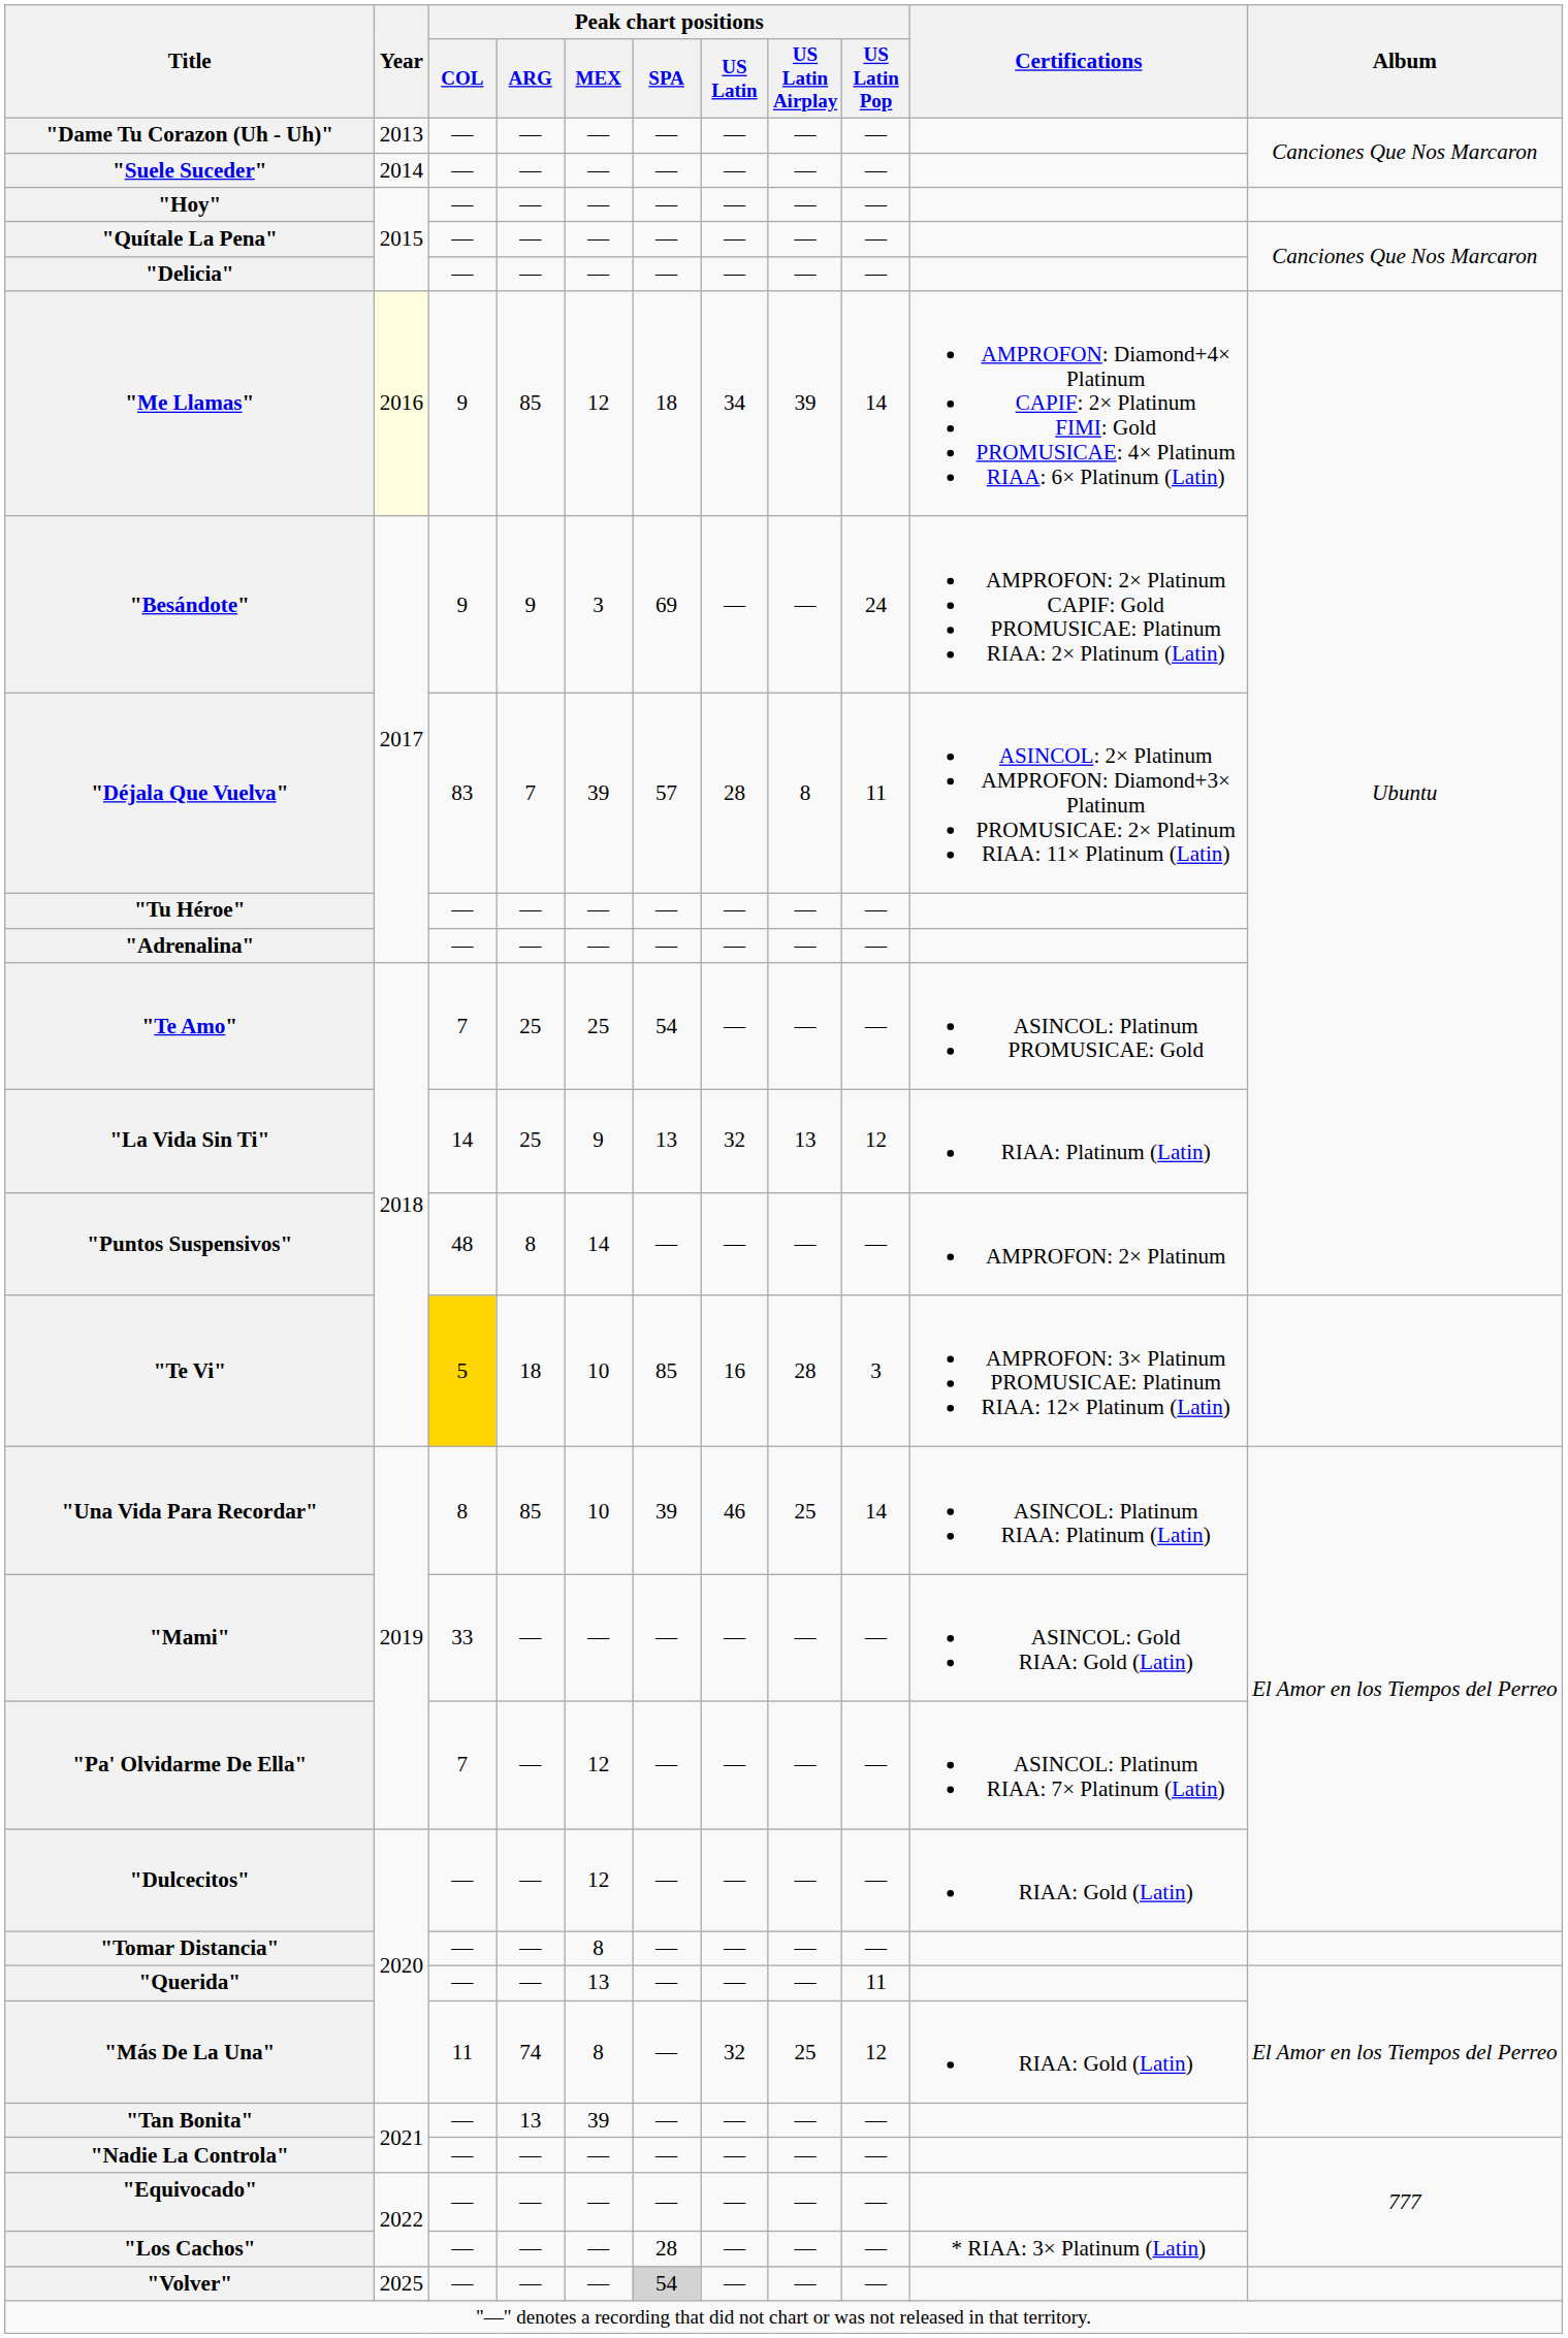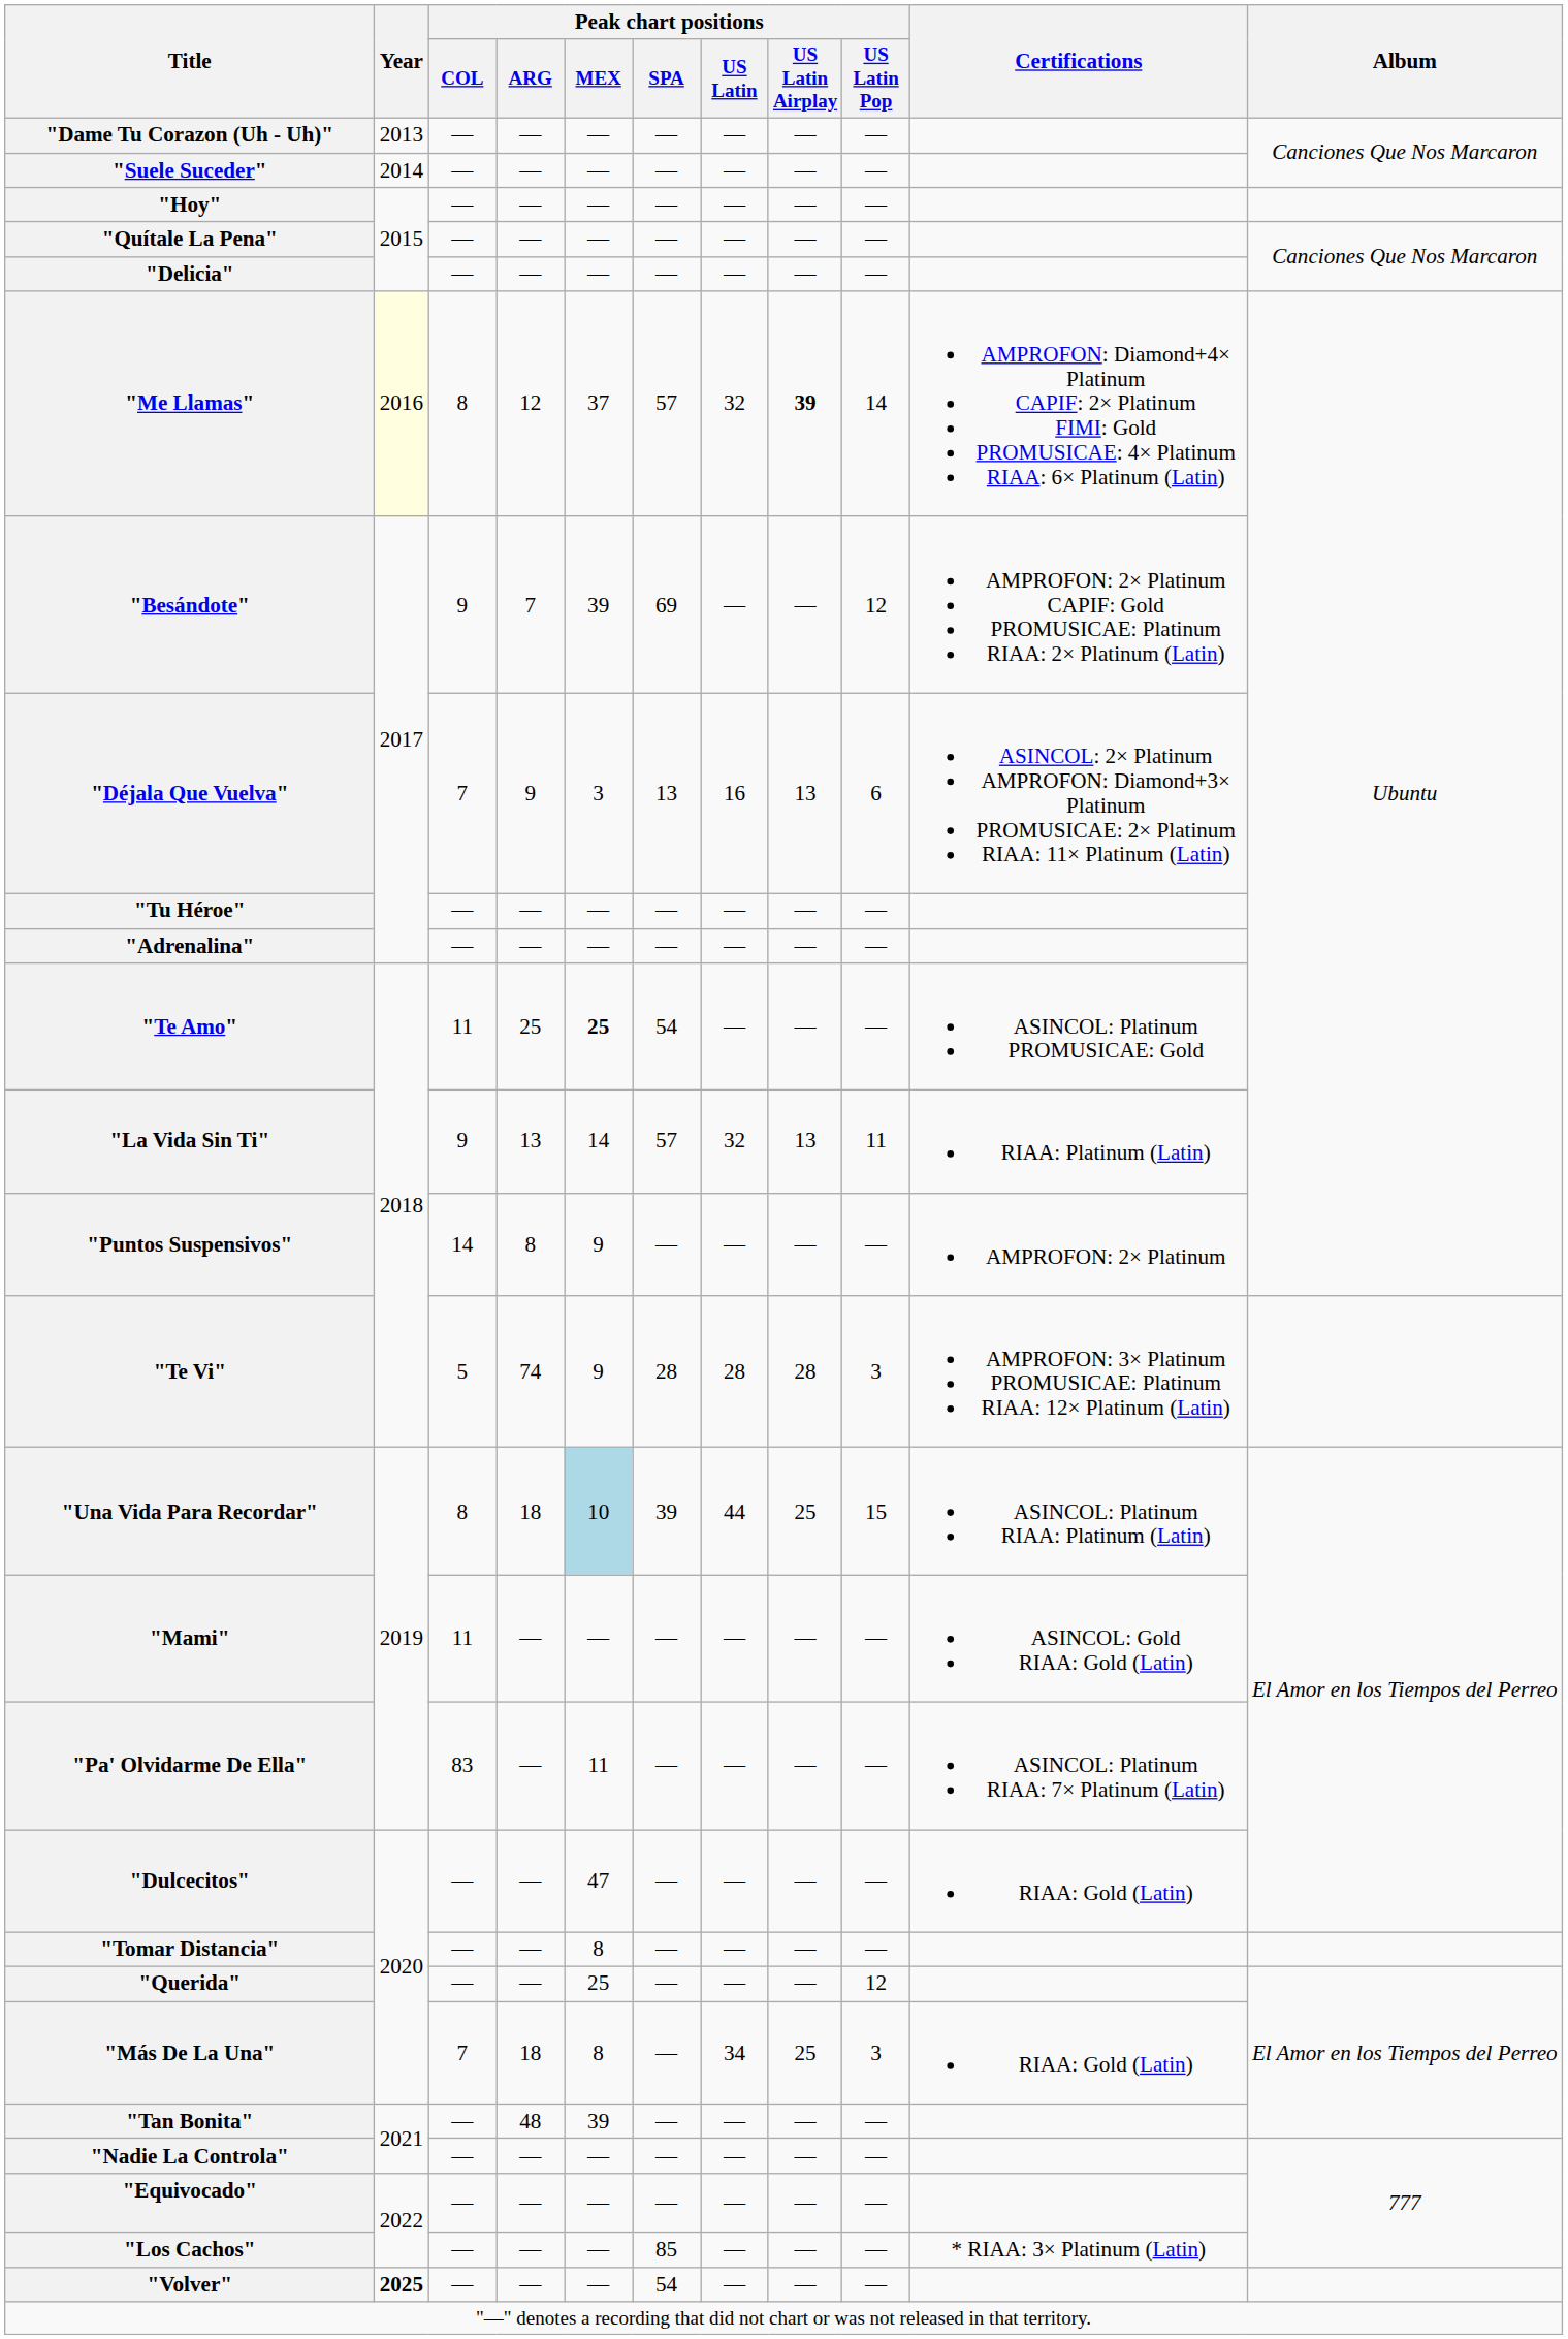 <table class="wikitable plainrowheaders" style="text-align:center;">
 <tr>
 <th scope="col" rowspan="2" style="width:16.5em;">Title</th>
 <th scope="col" rowspan="2" style="width:1em;">Year</th>
 <th scope="col" colspan="7">Peak chart positions</th>
 <th scope="col" rowspan="2" style="width:15em;"><a href='#'>Certifications</a></th>
 <th scope="col" rowspan="2">Album</th>
 </tr>
 <tr>
 <th scope="col" style="width:3em;font-size:90%;"><a href='#'>COL</a><br></th>
 <th scope="col" style="width:3em;font-size:90%;"><a href='#'>ARG</a><br></th>
 <th scope="col" style="width:3em;font-size:90%;"><a href='#'>MEX</a><br></th>
 <th scope="col" style="width:3em;font-size:90%;"><a href='#'>SPA</a><br></th>
 <th scope="col" style="width:3em;font-size:90%;"><a href='#'>US<br>Latin</a><br></th>
 <th scope="col" style="width:3em;font-size:90%;"><a href='#'>US<br>Latin<br>Airplay</a><br></th>
 <th scope="col" style="width:3em;font-size:90%;"><a href='#'>US<br>Latin<br>Pop</a><br></th>
 </tr>
 <tr>
 <th scope="row">"Dame Tu Corazon (Uh - Uh)"</th>
 <td>2013</td>
 <td>—</td>
 <td>—</td>
 <td>—</td>
 <td>—</td>
 <td>—</td>
 <td>—</td>
 <td>—</td>
 <td></td>
 <td rowspan="2"><em>Canciones Que Nos Marcaron</em></td>
 </tr>
 <tr>
 <th scope="row">"<a href='#'>Suele Suceder</a>"<br></th>
 <td>2014</td>
 <td>—</td>
 <td>—</td>
 <td>—</td>
 <td>—</td>
 <td>—</td>
 <td>—</td>
 <td>—</td>
 <td></td>
 </tr>
 <tr>
 <th scope="row">"Hoy"<br></th>
 <td rowspan="3">2015</td>
 <td>—</td>
 <td>—</td>
 <td>—</td>
 <td>—</td>
 <td>—</td>
 <td>—</td>
 <td>—</td>
 <td></td>
 <td></td>
 </tr>
 <tr>
 <th scope="row">"Quítale La Pena"</th>
 <td>—</td>
 <td>—</td>
 <td>—</td>
 <td>—</td>
 <td>—</td>
 <td>—</td>
 <td>—</td>
 <td></td>
 <td rowspan="2"><em>Canciones Que Nos Marcaron</em></td>
 </tr>
 <tr>
 <th scope="row">"Delicia"</th>
 <td>—</td>
 <td>—</td>
 <td>—</td>
 <td>—</td>
 <td>—</td>
 <td>—</td>
 <td>—</td>
 <td></td>
 </tr>
 <tr>
 <th scope="row">"<a href='#'>Me Llamas</a>"<br></th>
 <td style="background: lightyellow;">2016</td>
-<td>9</td>
-<td>85</td>
+<td>8</td>
 <td>12</td>
-<td>18</td>
-<td>34</td>
-<td>39</td>
+<td>37</td>
+<td>57</td>
+<td>32</td>
+<td><strong>39</strong></td>
 <td>14</td>
 <td><br><ul><li><a href='#'>AMPROFON</a>: Diamond+4× Platinum</li><li><a href='#'>CAPIF</a>: 2× Platinum</li><li><a href='#'>FIMI</a>: Gold</li><li><a href='#'>PROMUSICAE</a>: 4× Platinum</li><li><a href='#'>RIAA</a>: 6× Platinum <span>(<a href='#'>Latin</a>)</span></li></ul></td>
 <td rowspan="8"><em>Ubuntu</em></td>
 </tr>
 <tr>
 <th scope="row">"<a href='#'>Besándote</a>"<br></th>
 <td rowspan="4">2017</td>
 <td>9</td>
-<td>9</td>
-<td>3</td>
+<td>7</td>
+<td>39</td>
 <td>69</td>
 <td>—</td>
 <td>—</td>
-<td>24</td>
+<td>12</td>
 <td><br><ul><li>AMPROFON: 2× Platinum</li><li>CAPIF: Gold</li><li>PROMUSICAE: Platinum</li><li>RIAA: 2× Platinum <span>(<a href='#'>Latin</a>)</span></li></ul></td>
 </tr>
 <tr>
 <th scope="row">"<a href='#'>Déjala Que Vuelva</a>"<br></th>
-<td>83</td>
 <td>7</td>
-<td>39</td>
-<td>57</td>
-<td>28</td>
-<td>8</td>
-<td>11</td>
+<td>9</td>
+<td>3</td>
+<td>13</td>
+<td>16</td>
+<td>13</td>
+<td>6</td>
 <td><br><ul><li><a href='#'>ASINCOL</a>: 2× Platinum</li><li>AMPROFON: Diamond+3× Platinum</li><li>PROMUSICAE: 2× Platinum</li><li>RIAA: 11× Platinum <span>(<a href='#'>Latin</a>)</span></li></ul></td>
 </tr>
 <tr>
 <th scope="row">"Tu Héroe"</th>
 <td>—</td>
 <td>—</td>
 <td>—</td>
 <td>—</td>
 <td>—</td>
 <td>—</td>
 <td>—</td>
 <td></td>
 </tr>
 <tr>
 <th scope="row">"Adrenalina"<br></th>
 <td>—</td>
 <td>—</td>
 <td>—</td>
 <td>—</td>
 <td>—</td>
 <td>—</td>
 <td>—</td>
 <td></td>
 </tr>
 <tr>
 <th scope="row">"<a href='#'>Te Amo</a>"<br></th>
 <td rowspan="4">2018</td>
-<td>7</td>
+<td>11</td>
 <td>25</td>
-<td>25</td>
+<td><strong>25</strong></td>
 <td>54</td>
 <td>—</td>
 <td>—</td>
 <td>—</td>
 <td><br><ul><li>ASINCOL: Platinum</li><li>PROMUSICAE: Gold</li></ul></td>
 </tr>
 <tr>
 <th scope="row">"La Vida Sin Ti"</th>
-<td>14</td>
-<td>25</td>
 <td>9</td>
 <td>13</td>
+<td>14</td>
+<td>57</td>
 <td>32</td>
 <td>13</td>
-<td>12</td>
+<td>11</td>
 <td><br><ul><li>RIAA: Platinum <span>(<a href='#'>Latin</a>)</span></li></ul></td>
 </tr>
 <tr>
 <th scope="row">"Puntos Suspensivos"</th>
-<td>48</td>
+<td>14</td>
 <td>8</td>
-<td>14</td>
+<td>9</td>
 <td>—</td>
 <td>—</td>
 <td>—</td>
 <td>—</td>
 <td><br><ul><li>AMPROFON: 2× Platinum</li></ul></td>
 </tr>
 <tr>
 <th scope="row">"Te Vi"<br></th>
-<td style="background: gold;">5</td>
-<td>18</td>
-<td>10</td>
-<td>85</td>
-<td>16</td>
+<td>5</td>
+<td>74</td>
+<td>9</td>
+<td>28</td>
+<td>28</td>
 <td>28</td>
 <td>3</td>
 <td><br><ul><li>AMPROFON: 3× Platinum</li><li>PROMUSICAE: Platinum</li><li>RIAA: 12× Platinum <span>(<a href='#'>Latin</a>)</span></li></ul></td>
 <td></td>
 </tr>
 <tr>
 <th scope="row">"Una Vida Para Recordar"<br></th>
 <td rowspan="3">2019</td>
 <td>8</td>
-<td>85</td>
-<td>10</td>
+<td>18</td>
+<td style="background: lightblue;">10</td>
 <td>39</td>
-<td>46</td>
+<td>44</td>
 <td>25</td>
-<td>14</td>
+<td>15</td>
 <td><br><ul><li>ASINCOL: Platinum</li><li>RIAA: Platinum <span>(<a href='#'>Latin</a>)</span></li></ul></td>
 <td rowspan="4"><em>El Amor en los Tiempos del Perreo</em></td>
 </tr>
 <tr>
 <th scope="row">"Mami"<br></th>
-<td>33</td>
+<td>11</td>
 <td>—</td>
 <td>—</td>
 <td>—</td>
 <td>—</td>
 <td>—</td>
 <td>—</td>
 <td><br><ul><li>ASINCOL: Gold</li><li>RIAA: Gold <span>(<a href='#'>Latin</a>)</span></li></ul></td>
 </tr>
 <tr>
 <th scope="row">"Pa' Olvidarme De Ella"<br></th>
-<td>7</td>
+<td>83</td>
 <td>—</td>
-<td>12</td>
+<td>11</td>
 <td>—</td>
 <td>—</td>
 <td>—</td>
 <td>—</td>
 <td><br><ul><li>ASINCOL: Platinum</li><li>RIAA: 7× Platinum <span>(<a href='#'>Latin</a>)</span></li></ul></td>
 </tr>
 <tr>
 <th scope="row">"Dulcecitos"<br></th>
 <td rowspan="4">2020</td>
 <td>—</td>
 <td>—</td>
-<td>12</td>
+<td>47</td>
 <td>—</td>
 <td>—</td>
 <td>—</td>
 <td>—</td>
 <td><br><ul><li>RIAA: Gold <span>(<a href='#'>Latin</a>)</span></li></ul></td>
 </tr>
 <tr>
 <th scope="row">"Tomar Distancia"</th>
 <td>—</td>
 <td>—</td>
 <td>8</td>
 <td>—</td>
 <td>—</td>
 <td>—</td>
 <td>—</td>
 <td></td>
 <td></td>
 </tr>
 <tr>
 <th scope="row">"Querida"<br></th>
 <td>—</td>
 <td>—</td>
-<td>13</td>
+<td>25</td>
 <td>—</td>
 <td>—</td>
 <td>—</td>
-<td>11</td>
+<td>12</td>
 <td></td>
 <td rowspan="3"><em>El Amor en los Tiempos del Perreo</em></td>
 </tr>
 <tr>
 <th scope="row">"Más De La Una" <br></th>
-<td>11</td>
-<td>74</td>
+<td>7</td>
+<td>18</td>
 <td>8</td>
 <td>—</td>
-<td>32</td>
+<td>34</td>
 <td>25</td>
-<td>12</td>
+<td>3</td>
 <td><br><ul><li>RIAA: Gold <span>(<a href='#'>Latin</a>)</span></li></ul></td>
 </tr>
 <tr>
 <th scope="row">"Tan Bonita"</th>
 <td rowspan="2">2021</td>
 <td>—</td>
-<td>13</td>
+<td>48</td>
 <td>39</td>
 <td>—</td>
 <td>—</td>
 <td>—</td>
 <td>—</td>
 <td></td>
 </tr>
 <tr>
 <th scope="row">"Nadie La Controla"<br></th>
 <td>—</td>
 <td>—</td>
 <td>—</td>
 <td>—</td>
 <td>—</td>
 <td>—</td>
 <td>—</td>
 <td></td>
 <td rowspan="3"><em>777</em></td>
 </tr>
 <tr>
 <th scope="row">"Equivocado" <br> <br></th>
 <td rowspan="2">2022</td>
 <td>—</td>
 <td>—</td>
 <td>—</td>
 <td>—</td>
 <td>—</td>
 <td>—</td>
 <td>—</td>
 <td></td>
 </tr>
 <tr>
 <th scope="row">"Los Cachos" <br></th>
 <td>—</td>
 <td>—</td>
 <td>—</td>
-<td>28</td>
+<td>85</td>
 <td>—</td>
 <td>—</td>
 <td>—</td>
 <td>* RIAA: 3× Platinum <span>(<a href='#'>Latin</a>)</span></td>
 </tr>
 <tr>
 <th scope="row">"Volver" <br></th>
-<td>2025</td>
+<td><strong>2025</strong></td>
 <td>—</td>
 <td>—</td>
 <td>—</td>
-<td style="background: lightgrey;">54</td>
+<td>54</td>
 <td>—</td>
 <td>—</td>
 <td>—</td>
 <td></td>
 </tr>
 <tr>
 <td colspan="14" style="font-size:90%">"—" denotes a recording that did not chart or was not released in that territory.</td>
 </tr>
 </table>
